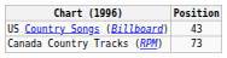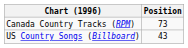 <table class="wikitable sortable">
 <tr>
 <th scope="col">Chart (1996)</th>
 <th scope="col">Position</th>
 </tr>
 <tr>
+<td>Canada Country Tracks (<em><a href='#'>RPM</a></em>)</td>
+<td align="center">73</td>
+</tr>
+<tr>
 <td>US <a href='#'>Country Songs</a> (<em><a href='#'>Billboard</a></em>)</td>
 <td align="center">43</td>
 </tr>
-<tr>
-<td>Canada Country Tracks (<em><a href='#'>RPM</a></em>)</td>
-<td align="center">73</td>
-</tr>
 </table>
